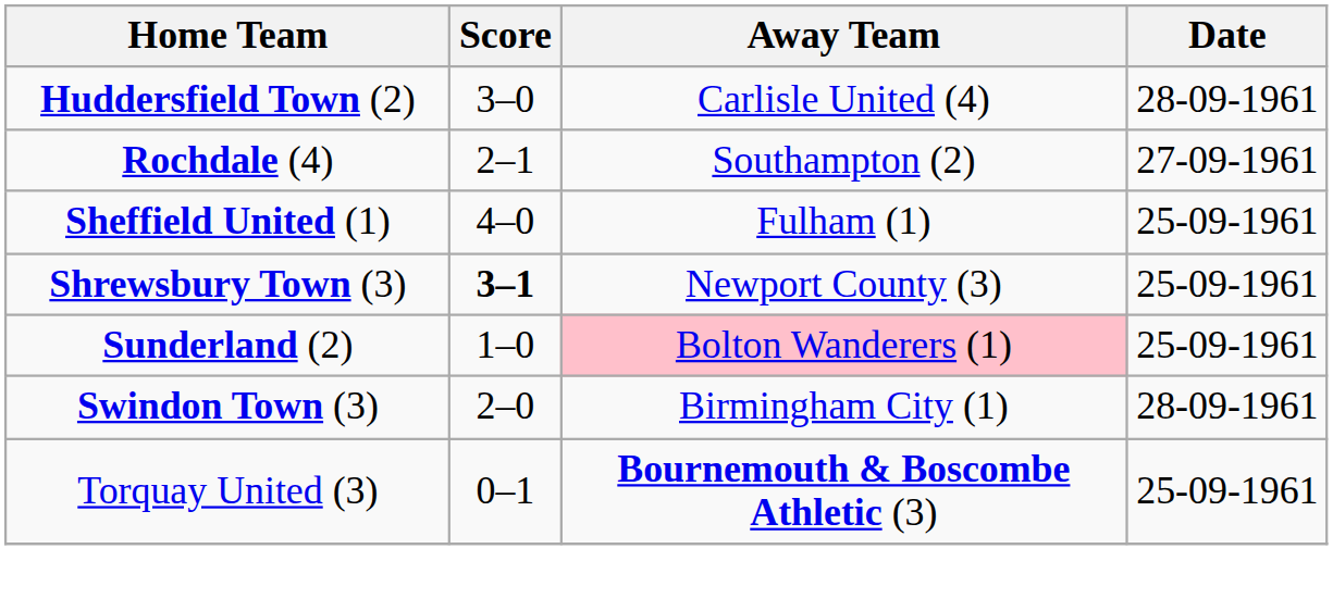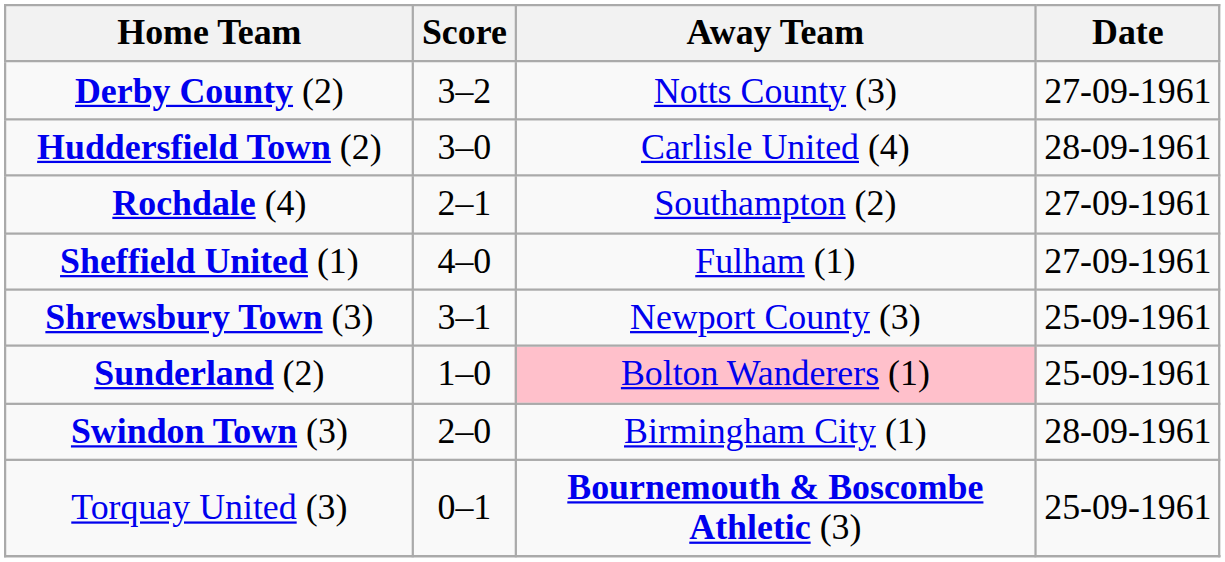 <table class="wikitable" style="text-align:center;">
 <tr>
 <th width=175>Home Team</th>
 <th width=20>Score</th>
 <th width=225>Away Team</th>
 <th width= 75>Date</th>
+</tr>
+<tr>
+<td><a href='#'><strong>Derby County</strong></a> (2)</td>
+<td>3–2</td>
+<td><a href='#'>Notts County</a> (3)</td>
+<td>27-09-1961</td>
 </tr>
 <tr>
 <td><a href='#'><strong>Huddersfield Town</strong></a> (2)</td>
 <td>3–0</td>
 <td><a href='#'>Carlisle United</a> (4)</td>
 <td>28-09-1961</td>
 </tr>
 <tr>
 <td><a href='#'><strong>Rochdale</strong></a> (4)</td>
 <td>2–1</td>
 <td><a href='#'>Southampton</a> (2)</td>
 <td>27-09-1961</td>
 </tr>
 <tr>
 <td><a href='#'><strong>Sheffield United</strong></a> (1)</td>
 <td>4–0</td>
 <td><a href='#'>Fulham</a> (1)</td>
-<td>25-09-1961</td>
+<td>27-09-1961</td>
 </tr>
 <tr>
 <td><a href='#'><strong>Shrewsbury Town</strong></a> (3)</td>
-<td><strong>3–1</strong></td>
+<td>3–1</td>
 <td><a href='#'>Newport County</a> (3)</td>
 <td>25-09-1961</td>
 </tr>
 <tr>
 <td><a href='#'><strong>Sunderland</strong></a> (2)</td>
 <td>1–0</td>
 <td style="background: pink;"><a href='#'>Bolton Wanderers</a> (1)</td>
 <td>25-09-1961</td>
 </tr>
 <tr>
 <td><strong><a href='#'>Swindon Town</a></strong> (3)</td>
 <td>2–0</td>
 <td><a href='#'>Birmingham City</a> (1)</td>
 <td>28-09-1961</td>
 </tr>
 <tr>
 <td><a href='#'>Torquay United</a> (3)</td>
 <td>0–1</td>
 <td><a href='#'><strong>Bournemouth & Boscombe Athletic</strong></a> (3)</td>
 <td>25-09-1961</td>
 </tr>
 <tr>
 </tr>
 </table>
